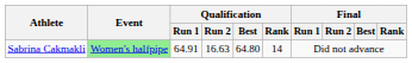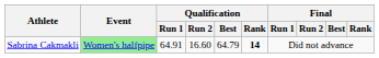 <table class="wikitable" style="font-size:90%">
 <tr>
 <th rowspan="2">Athlete</th>
 <th rowspan="2">Event</th>
 <th colspan="4">Qualification</th>
 <th colspan="4">Final</th>
 </tr>
 <tr style="font-size:95%">
 <th>Run 1</th>
 <th>Run 2</th>
 <th>Best</th>
 <th>Rank</th>
 <th>Run 1</th>
 <th>Run 2</th>
 <th>Best</th>
 <th>Rank</th>
 </tr>
 <tr align=center>
 <td align=left><a href='#'>Sabrina Cakmakli</a></td>
 <td align=left style="background: lightgreen;"><a href='#'>Women's halfpipe</a></td>
 <td>64.91</td>
-<td>16.63</td>
-<td>64.80</td>
-<td>14</td>
+<td>16.60</td>
+<td>64.79</td>
+<td><strong>14</strong></td>
 <td colspan=4 align=center>Did not advance</td>
 </tr>
 </table>
